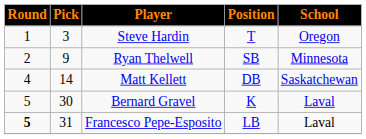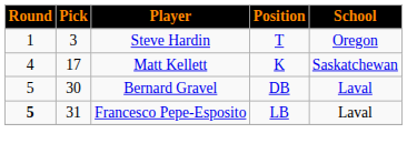 <table class="wikitable sortable">
 <tr>
 <th style="background:black;color:#FF8800;">Round</th>
 <th style="background:black;color:#FF8800;">Pick</th>
 <th style="background:black;color:#FF8800;">Player</th>
 <th style="background:black;color:#FF8800;">Position</th>
 <th style="background:black;color:#FF8800;">School</th>
 </tr>
 <tr align="center">
 <td align=center>1</td>
 <td>3</td>
 <td><a href='#'>Steve Hardin</a></td>
 <td><a href='#'>T</a></td>
 <td><a href='#'>Oregon</a></td>
 </tr>
 <tr align="center">
-<td align=center>2</td>
-<td>9</td>
-<td><a href='#'>Ryan Thelwell</a></td>
-<td><a href='#'>SB</a></td>
-<td><a href='#'>Minnesota</a></td>
-</tr>
-<tr align="center">
 <td align=center>4</td>
-<td>14</td>
+<td>17</td>
 <td><a href='#'>Matt Kellett</a></td>
-<td><a href='#'>DB</a></td>
+<td><a href='#'>K</a></td>
 <td><a href='#'>Saskatchewan</a></td>
 </tr>
 <tr align="center">
 <td align=center>5</td>
 <td>30</td>
 <td><a href='#'>Bernard Gravel</a></td>
-<td><a href='#'>K</a></td>
+<td><a href='#'>DB</a></td>
 <td><a href='#'>Laval</a></td>
 </tr>
 <tr align="center">
 <td align=center><strong>5</strong></td>
 <td>31</td>
 <td><a href='#'>Francesco Pepe-Esposito</a></td>
 <td><a href='#'>LB</a></td>
 <td>Laval</td>
 </tr>
 <tr>
 </tr>
 </table>
